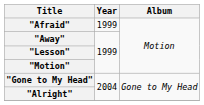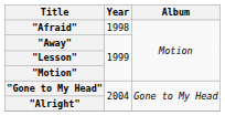 <table class="wikitable plainrowheaders" style="text-align:center;">
 <tr>
 <th>Title</th>
 <th>Year</th>
 <th>Album</th>
 </tr>
 <tr>
 <th scope="row">"Afraid"</th>
-<td>1999</td>
+<td>1998</td>
 <td rowspan="4"><em>Motion</em></td>
 </tr>
 <tr>
 <th scope="row">"Away"</th>
 <td rowspan="3">1999</td>
 </tr>
 <tr>
 <th scope="row">"Lesson"</th>
 </tr>
 <tr>
 <th scope="row">"Motion"</th>
 </tr>
 <tr>
 <th scope="row">"Gone to My Head"</th>
 <td rowspan="2">2004</td>
 <td rowspan="2"><em>Gone to My Head</em></td>
 </tr>
 <tr>
 <th scope="row">"Alright"</th>
 </tr>
 <tr>
 </tr>
 </table>
